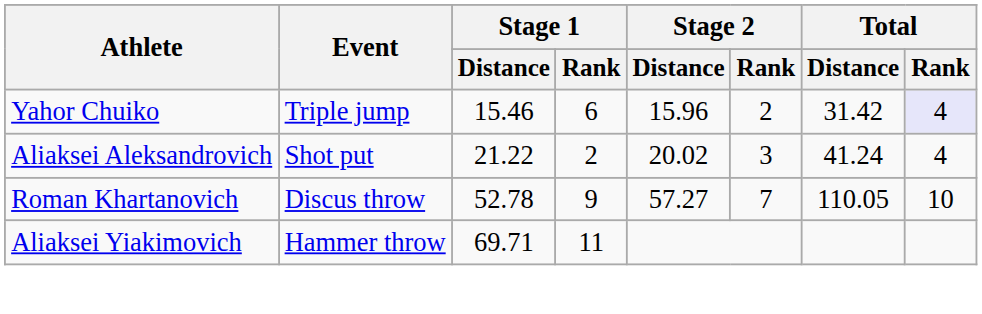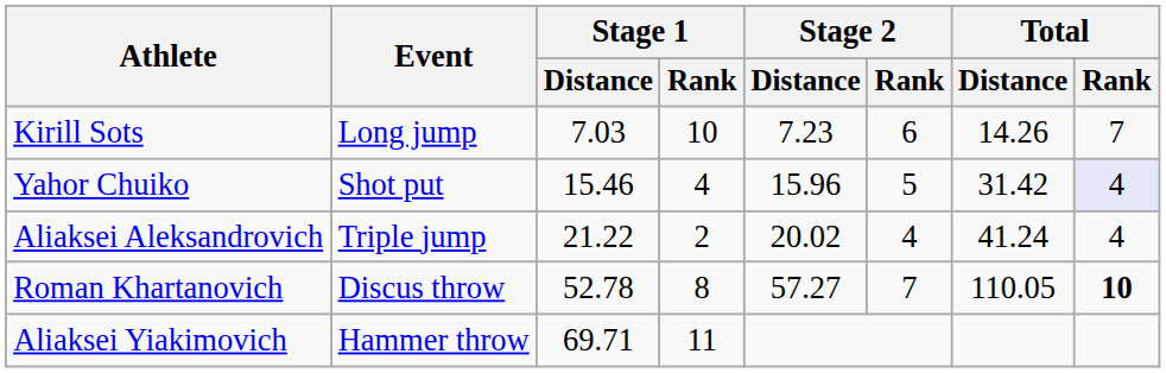 <table class="wikitable" style="font-size:90%">
 <tr>
 <th rowspan=2>Athlete</th>
 <th rowspan=2>Event</th>
 <th colspan=2>Stage 1</th>
 <th colspan=2>Stage 2</th>
 <th colspan=2>Total</th>
 </tr>
 <tr style="font-size:95%">
 <th>Distance</th>
 <th>Rank</th>
 <th>Distance</th>
 <th>Rank</th>
 <th>Distance</th>
 <th>Rank</th>
 </tr>
 <tr align=center>
+<td align=left><a href='#'>Kirill Sots</a></td>
+<td align=left><a href='#'>Long jump</a></td>
+<td>7.03</td>
+<td>10</td>
+<td>7.23</td>
+<td>6</td>
+<td>14.26</td>
+<td>7</td>
+</tr>
+<tr align=center>
 <td align=left><a href='#'>Yahor Chuiko</a></td>
-<td align=left><a href='#'>Triple jump</a></td>
+<td align=left><a href='#'>Shot put</a></td>
 <td>15.46</td>
-<td>6</td>
+<td>4</td>
 <td>15.96</td>
-<td>2</td>
+<td>5</td>
 <td>31.42</td>
 <td style="background: lavender;">4</td>
 </tr>
 <tr align=center>
 <td align=left><a href='#'>Aliaksei Aleksandrovich</a></td>
-<td align=left><a href='#'>Shot put</a></td>
+<td align=left><a href='#'>Triple jump</a></td>
 <td>21.22</td>
 <td>2</td>
 <td>20.02</td>
-<td>3</td>
+<td>4</td>
 <td>41.24</td>
 <td>4</td>
 </tr>
 <tr align=center>
 <td align=left><a href='#'>Roman Khartanovich</a></td>
 <td align=left><a href='#'>Discus throw</a></td>
 <td>52.78</td>
-<td>9</td>
+<td>8</td>
 <td>57.27</td>
 <td>7</td>
 <td>110.05</td>
-<td>10</td>
+<td><strong>10</strong></td>
 </tr>
 <tr align=center>
 <td align=left><a href='#'>Aliaksei Yiakimovich</a></td>
 <td align=left><a href='#'>Hammer throw</a></td>
 <td>69.71</td>
 <td>11</td>
 <td colspan=2></td>
 <td></td>
 <td></td>
 </tr>
 </table>
